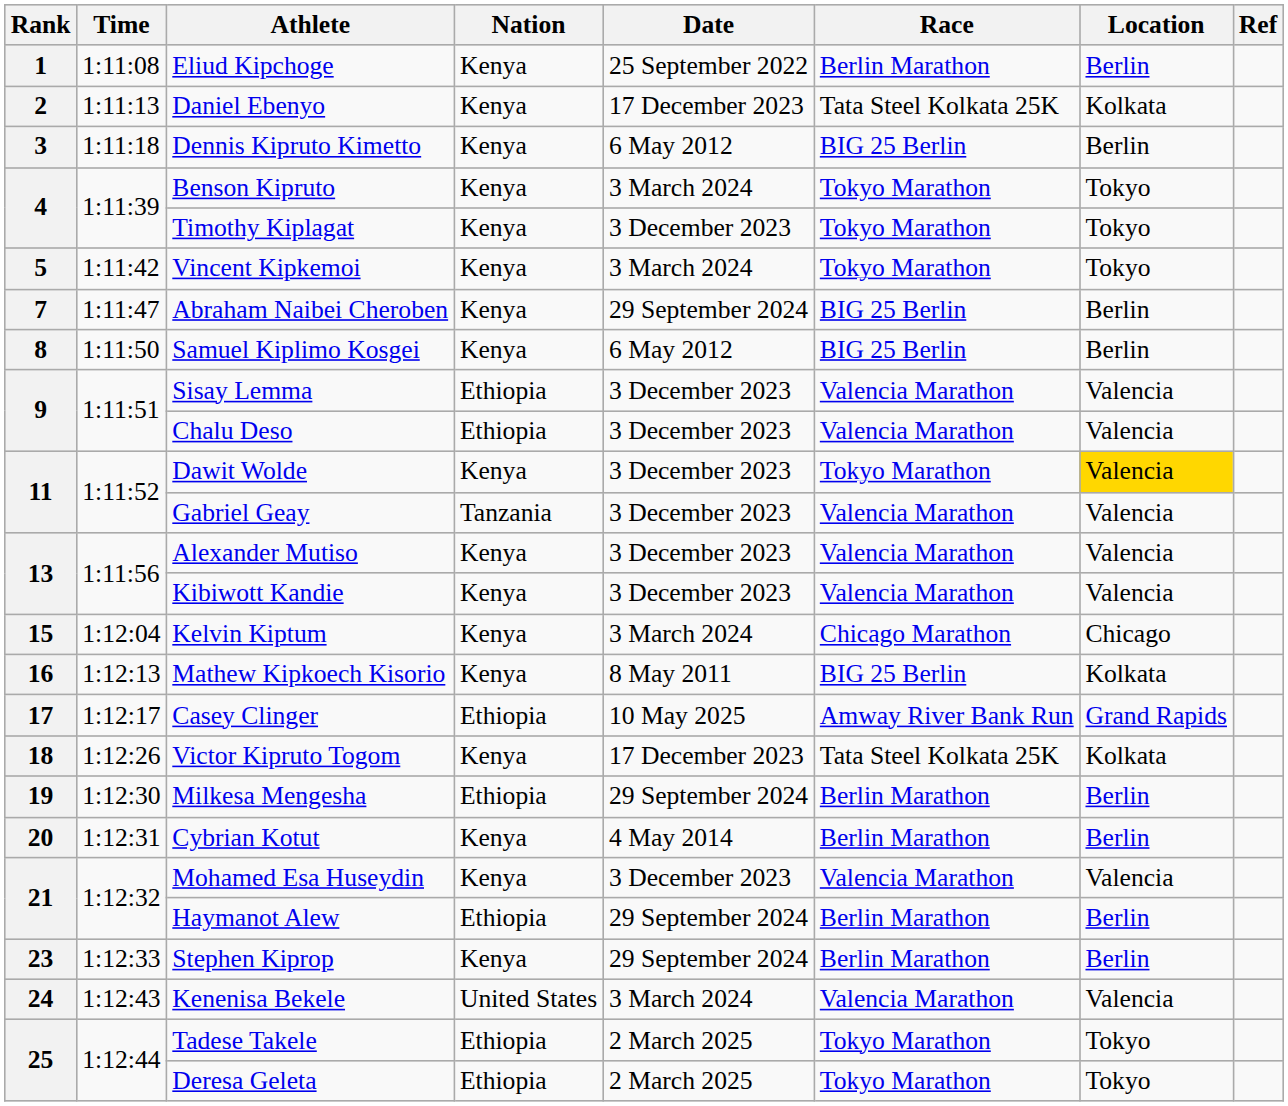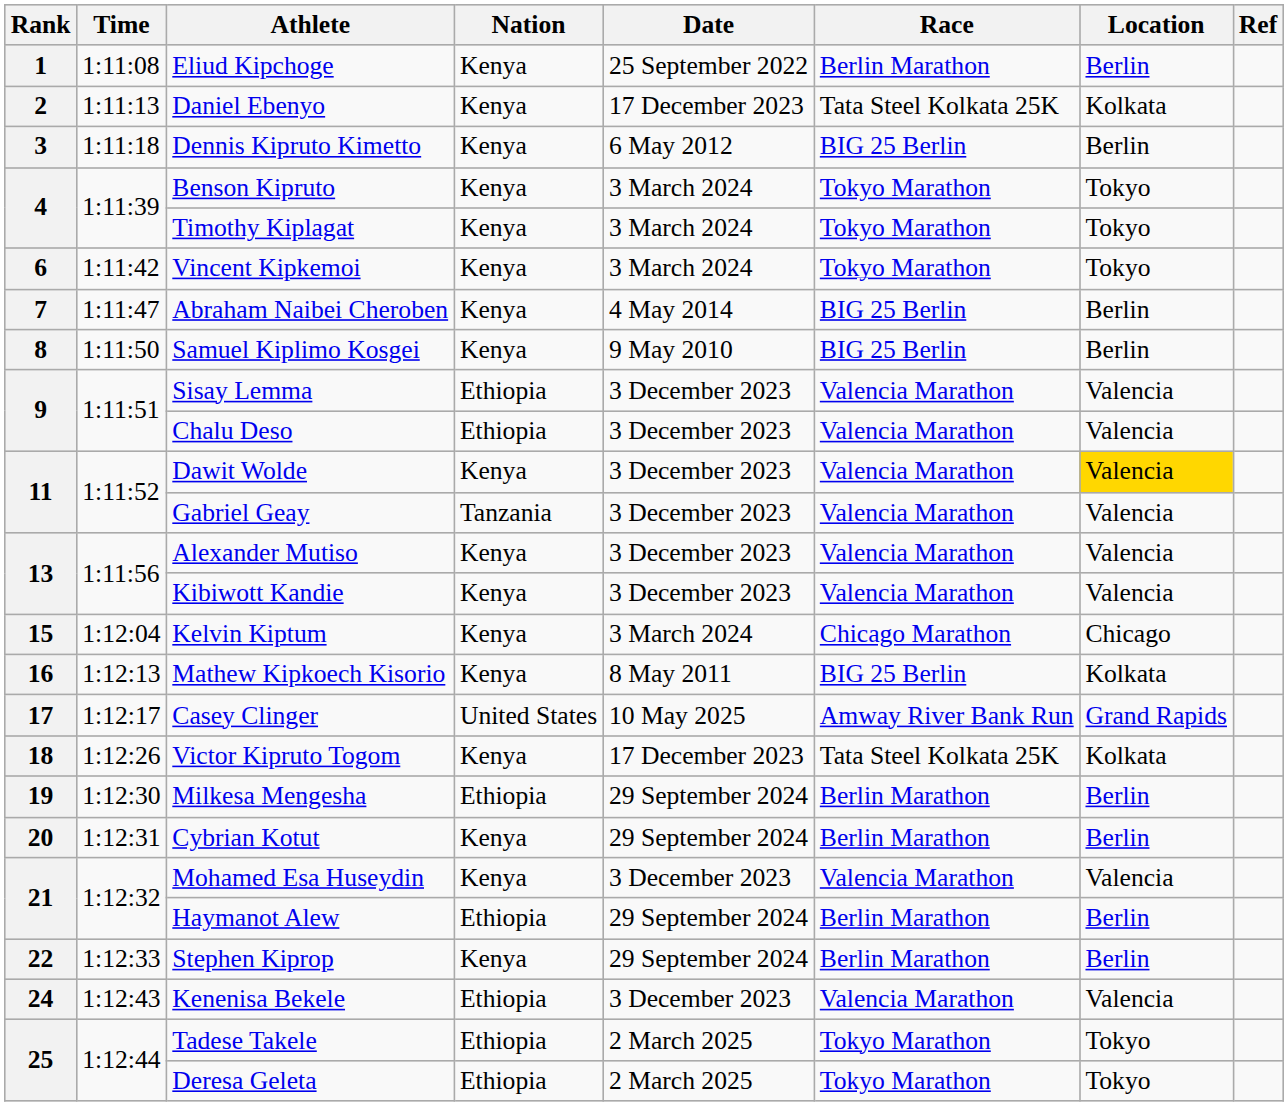 <table class="wikitable">
 <tr>
 <th>Rank</th>
 <th>Time</th>
 <th>Athlete</th>
 <th>Nation</th>
 <th>Date</th>
 <th>Race</th>
 <th>Location</th>
 <th>Ref</th>
 </tr>
 <tr>
 <th>1</th>
 <td>1:11:08</td>
 <td><a href='#'>Eliud Kipchoge</a></td>
 <td>Kenya</td>
 <td>25 September 2022</td>
 <td><a href='#'>Berlin Marathon</a></td>
 <td><a href='#'>Berlin</a></td>
 <td></td>
 </tr>
 <tr>
 <th>2</th>
 <td>1:11:13</td>
 <td><a href='#'>Daniel Ebenyo</a></td>
 <td>Kenya</td>
 <td>17 December 2023</td>
 <td>Tata Steel Kolkata 25K</td>
 <td>Kolkata</td>
 <td></td>
 </tr>
 <tr>
 <th>3</th>
 <td>1:11:18</td>
 <td><a href='#'>Dennis Kipruto Kimetto</a></td>
 <td>Kenya</td>
 <td>6 May 2012</td>
 <td><a href='#'>BIG 25 Berlin</a></td>
 <td>Berlin</td>
 <td></td>
 </tr>
 <tr>
 <th rowspan=2>4</th>
 <td rowspan=2>1:11:39</td>
 <td><a href='#'>Benson Kipruto</a></td>
 <td>Kenya</td>
 <td>3 March 2024</td>
 <td><a href='#'>Tokyo Marathon</a></td>
 <td>Tokyo</td>
 <td></td>
 </tr>
 <tr>
 <td><a href='#'>Timothy Kiplagat</a></td>
 <td>Kenya</td>
-<td>3 December 2023</td>
+<td>3 March 2024</td>
 <td><a href='#'>Tokyo Marathon</a></td>
 <td>Tokyo</td>
 <td></td>
 </tr>
 <tr>
-<th>5</th>
+<th>6</th>
 <td>1:11:42</td>
 <td><a href='#'>Vincent Kipkemoi</a></td>
 <td>Kenya</td>
 <td>3 March 2024</td>
 <td><a href='#'>Tokyo Marathon</a></td>
 <td>Tokyo</td>
 <td></td>
 </tr>
 <tr>
 <th>7</th>
 <td>1:11:47</td>
 <td><a href='#'>Abraham Naibei Cheroben</a></td>
 <td>Kenya</td>
-<td>29 September 2024</td>
+<td>4 May 2014</td>
 <td><a href='#'>BIG 25 Berlin</a></td>
 <td>Berlin</td>
 <td></td>
 </tr>
 <tr>
 <th>8</th>
 <td>1:11:50</td>
 <td><a href='#'>Samuel Kiplimo Kosgei</a></td>
 <td>Kenya</td>
-<td>6 May 2012</td>
+<td>9 May 2010</td>
 <td><a href='#'>BIG 25 Berlin</a></td>
 <td>Berlin</td>
 <td></td>
 </tr>
 <tr>
 <th rowspan=2>9</th>
 <td rowspan=2>1:11:51</td>
 <td><a href='#'>Sisay Lemma</a></td>
 <td>Ethiopia</td>
 <td>3 December 2023</td>
 <td><a href='#'>Valencia Marathon</a></td>
 <td>Valencia</td>
 <td></td>
 </tr>
 <tr>
 <td><a href='#'>Chalu Deso</a></td>
 <td>Ethiopia</td>
 <td>3 December 2023</td>
 <td><a href='#'>Valencia Marathon</a></td>
 <td>Valencia</td>
 <td></td>
 </tr>
 <tr>
 <th rowspan=2>11</th>
 <td rowspan=2>1:11:52</td>
 <td><a href='#'>Dawit Wolde</a></td>
 <td>Kenya</td>
 <td>3 December 2023</td>
-<td><a href='#'>Tokyo Marathon</a></td>
+<td><a href='#'>Valencia Marathon</a></td>
 <td style="background: gold;">Valencia</td>
 <td></td>
 </tr>
 <tr>
 <td><a href='#'>Gabriel Geay</a></td>
 <td>Tanzania</td>
 <td>3 December 2023</td>
 <td><a href='#'>Valencia Marathon</a></td>
 <td>Valencia</td>
 <td></td>
 </tr>
 <tr>
 <th rowspan=2>13</th>
 <td rowspan=2>1:11:56</td>
 <td><a href='#'>Alexander Mutiso</a></td>
 <td>Kenya</td>
 <td>3 December 2023</td>
 <td><a href='#'>Valencia Marathon</a></td>
 <td>Valencia</td>
 <td></td>
 </tr>
 <tr>
 <td><a href='#'>Kibiwott Kandie</a></td>
 <td>Kenya</td>
 <td>3 December 2023</td>
 <td><a href='#'>Valencia Marathon</a></td>
 <td>Valencia</td>
 <td></td>
 </tr>
 <tr>
 <th>15</th>
 <td>1:12:04</td>
 <td><a href='#'>Kelvin Kiptum</a></td>
 <td>Kenya</td>
 <td>3 March 2024</td>
 <td><a href='#'>Chicago Marathon</a></td>
 <td>Chicago</td>
 <td></td>
 </tr>
 <tr>
 <th>16</th>
 <td>1:12:13</td>
 <td><a href='#'>Mathew Kipkoech Kisorio</a></td>
 <td>Kenya</td>
 <td>8 May 2011</td>
 <td><a href='#'>BIG 25 Berlin</a></td>
 <td>Kolkata</td>
 <td></td>
 </tr>
 <tr>
 <th>17</th>
 <td>1:12:17</td>
 <td><a href='#'>Casey Clinger</a></td>
-<td>Ethiopia</td>
+<td>United States</td>
 <td>10 May 2025</td>
 <td><a href='#'>Amway River Bank Run</a></td>
 <td><a href='#'>Grand Rapids</a></td>
 <td></td>
 </tr>
 <tr>
 <th>18</th>
 <td>1:12:26</td>
 <td><a href='#'>Victor Kipruto Togom</a></td>
 <td>Kenya</td>
 <td>17 December 2023</td>
 <td>Tata Steel Kolkata 25K</td>
 <td>Kolkata</td>
 <td></td>
 </tr>
 <tr>
 <th>19</th>
 <td>1:12:30</td>
 <td><a href='#'>Milkesa Mengesha</a></td>
 <td>Ethiopia</td>
 <td>29 September 2024</td>
 <td><a href='#'>Berlin Marathon</a></td>
 <td><a href='#'>Berlin</a></td>
 <td></td>
 </tr>
 <tr>
 <th>20</th>
 <td>1:12:31</td>
 <td><a href='#'>Cybrian Kotut</a></td>
 <td>Kenya</td>
-<td>4 May 2014</td>
+<td>29 September 2024</td>
 <td><a href='#'>Berlin Marathon</a></td>
 <td><a href='#'>Berlin</a></td>
 <td></td>
 </tr>
 <tr>
 <th rowspan=2>21</th>
 <td rowspan=2>1:12:32</td>
 <td><a href='#'>Mohamed Esa Huseydin</a></td>
 <td>Kenya</td>
 <td>3 December 2023</td>
 <td><a href='#'>Valencia Marathon</a></td>
 <td>Valencia</td>
 <td></td>
 </tr>
 <tr>
 <td><a href='#'>Haymanot Alew</a></td>
 <td>Ethiopia</td>
 <td>29 September 2024</td>
 <td><a href='#'>Berlin Marathon</a></td>
 <td><a href='#'>Berlin</a></td>
 <td></td>
 </tr>
 <tr>
-<th>23</th>
+<th>22</th>
 <td>1:12:33</td>
 <td><a href='#'>Stephen Kiprop</a></td>
 <td>Kenya</td>
 <td>29 September 2024</td>
 <td><a href='#'>Berlin Marathon</a></td>
 <td><a href='#'>Berlin</a></td>
 <td></td>
 </tr>
 <tr>
 <th>24</th>
 <td>1:12:43</td>
 <td><a href='#'>Kenenisa Bekele</a></td>
-<td>United States</td>
-<td>3 March 2024</td>
+<td>Ethiopia</td>
+<td>3 December 2023</td>
 <td><a href='#'>Valencia Marathon</a></td>
 <td>Valencia</td>
 <td></td>
 </tr>
 <tr>
 <th rowspan=2>25</th>
 <td rowspan=2>1:12:44</td>
 <td><a href='#'>Tadese Takele</a></td>
 <td>Ethiopia</td>
 <td>2 March 2025</td>
 <td><a href='#'>Tokyo Marathon</a></td>
 <td>Tokyo</td>
 <td></td>
 </tr>
 <tr>
 <td><a href='#'>Deresa Geleta</a></td>
 <td>Ethiopia</td>
 <td>2 March 2025</td>
 <td><a href='#'>Tokyo Marathon</a></td>
 <td>Tokyo</td>
 <td></td>
 </tr>
 </table>
